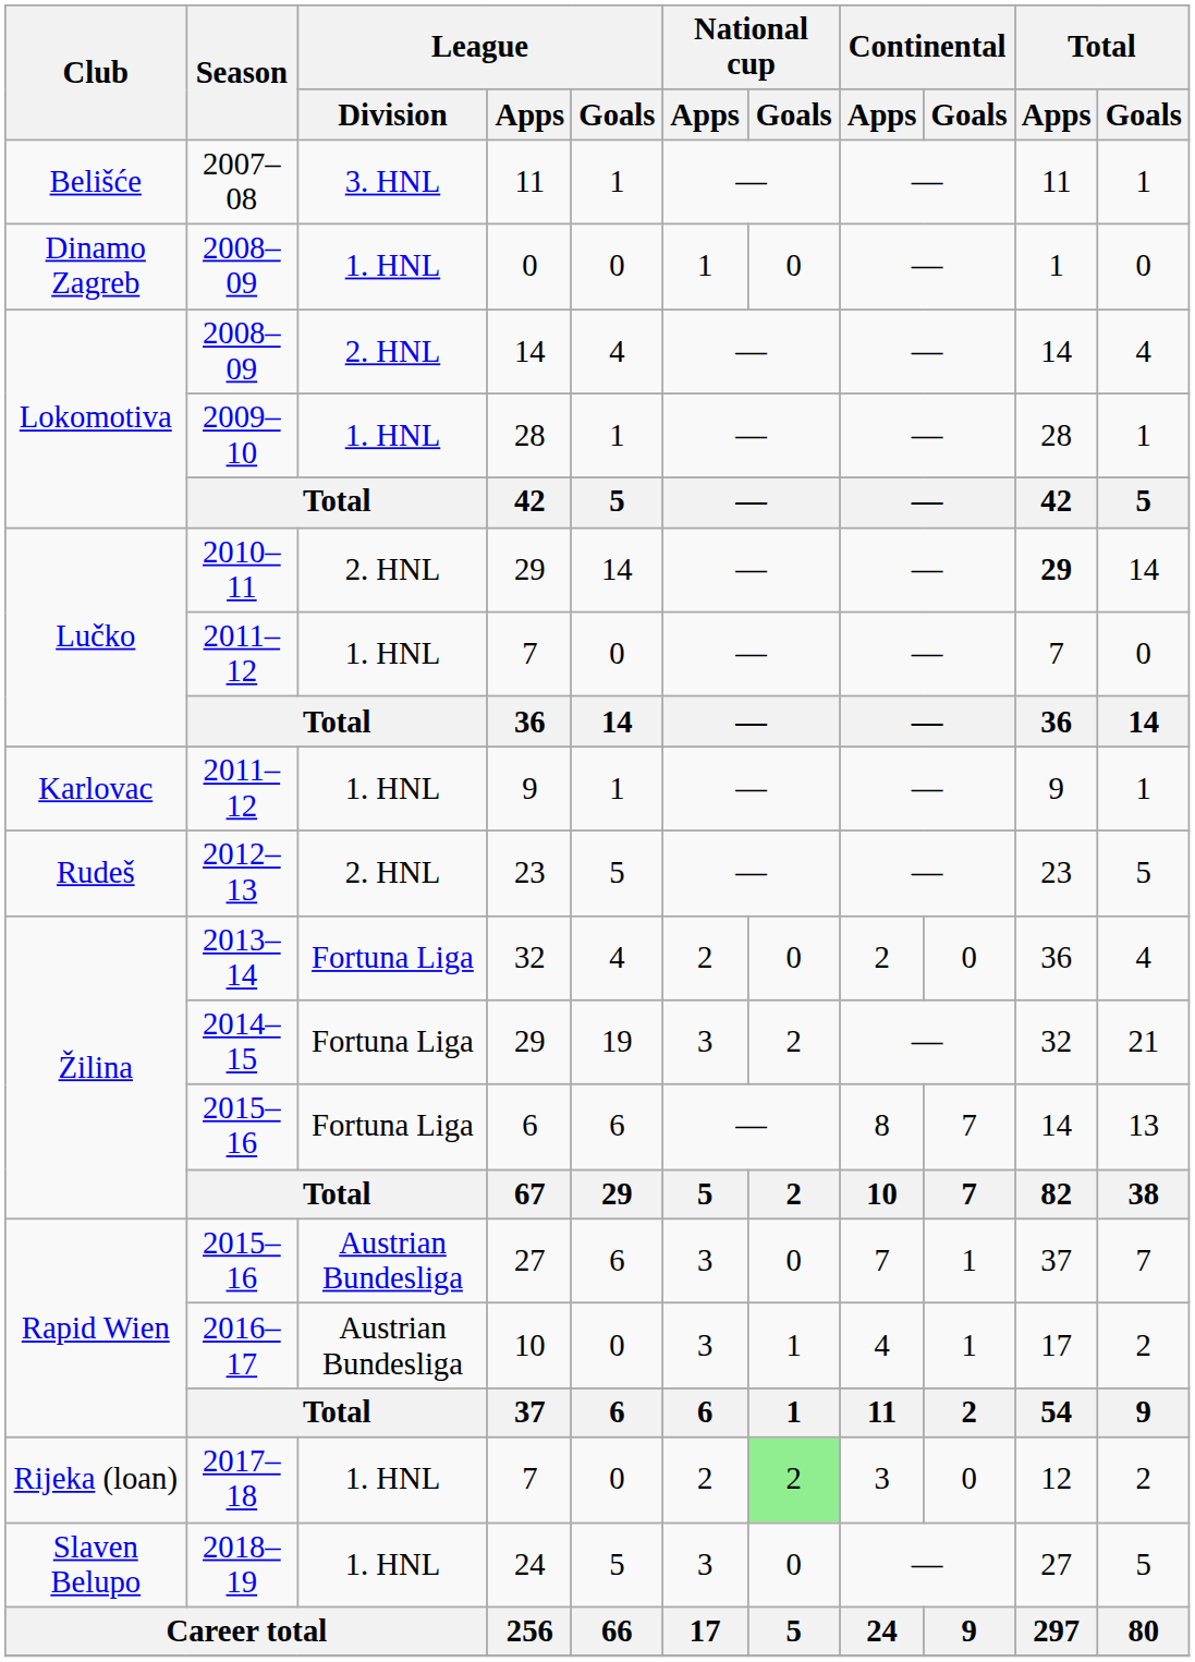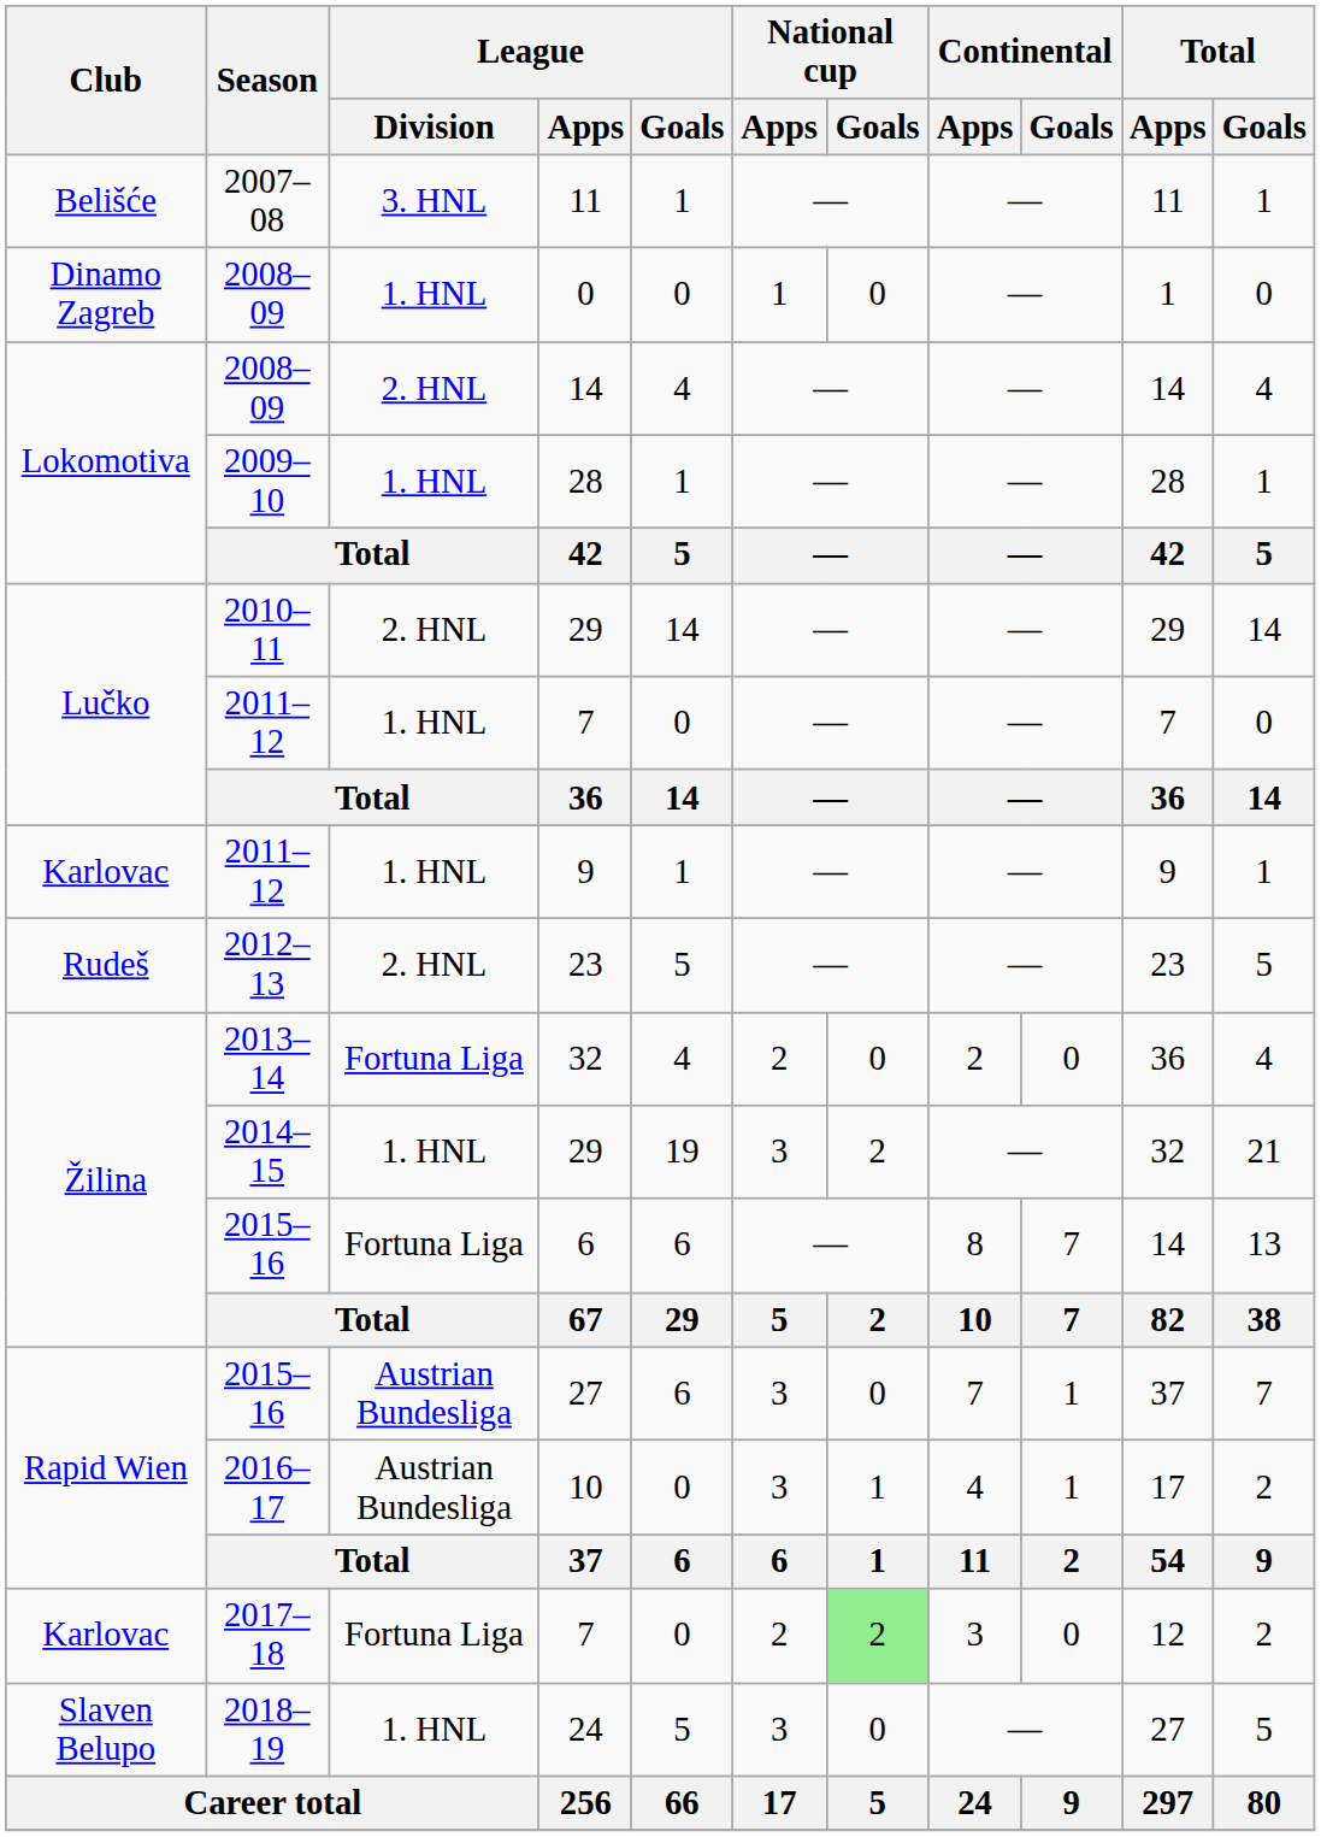 <table class="wikitable" style="text-align: center;">
 <tr>
 <th rowspan="2">Club</th>
 <th rowspan="2">Season</th>
 <th colspan="3">League</th>
 <th colspan="2">National cup</th>
 <th colspan="2">Continental</th>
 <th colspan="2">Total</th>
 </tr>
 <tr>
 <th>Division</th>
 <th>Apps</th>
 <th>Goals</th>
 <th>Apps</th>
 <th>Goals</th>
 <th>Apps</th>
 <th>Goals</th>
 <th>Apps</th>
 <th>Goals</th>
 </tr>
 <tr>
 <td><a href='#'>Belišće</a></td>
 <td>2007–08</td>
 <td><a href='#'>3. HNL</a></td>
 <td>11</td>
 <td>1</td>
 <td colspan="2">—</td>
 <td colspan="2">—</td>
 <td>11</td>
 <td>1</td>
 </tr>
 <tr>
 <td><a href='#'>Dinamo Zagreb</a></td>
 <td><a href='#'>2008–09</a></td>
 <td><a href='#'>1. HNL</a></td>
 <td>0</td>
 <td>0</td>
 <td>1</td>
 <td>0</td>
 <td colspan="2">—</td>
 <td>1</td>
 <td>0</td>
 </tr>
 <tr>
 <td rowspan="3"><a href='#'>Lokomotiva</a></td>
 <td><a href='#'>2008–09</a></td>
 <td><a href='#'>2. HNL</a></td>
 <td>14</td>
 <td>4</td>
 <td colspan="2">—</td>
 <td colspan="2">—</td>
 <td>14</td>
 <td>4</td>
 </tr>
 <tr>
 <td><a href='#'>2009–10</a></td>
 <td rowspan="1" valign="center"><a href='#'>1. HNL</a></td>
 <td>28</td>
 <td>1</td>
 <td colspan="2">—</td>
 <td colspan="2">—</td>
 <td>28</td>
 <td>1</td>
 </tr>
 <tr>
 <th colspan="2">Total</th>
 <th>42</th>
 <th>5</th>
 <th colspan="2">—</th>
 <th colspan="2">—</th>
 <th>42</th>
 <th>5</th>
 </tr>
 <tr>
 <td rowspan="3"><a href='#'>Lučko</a></td>
 <td><a href='#'>2010–11</a></td>
 <td>2. HNL</td>
 <td>29</td>
 <td>14</td>
 <td colspan="2">—</td>
 <td colspan="2">—</td>
-<td><strong>29</strong></td>
+<td>29</td>
 <td>14</td>
 </tr>
 <tr>
 <td><a href='#'>2011–12</a></td>
 <td>1. HNL</td>
 <td>7</td>
 <td>0</td>
 <td colspan="2">—</td>
 <td colspan="2">—</td>
 <td>7</td>
 <td>0</td>
 </tr>
 <tr>
 <th colspan="2">Total</th>
 <th>36</th>
 <th>14</th>
 <th colspan="2">—</th>
 <th colspan="2">—</th>
 <th>36</th>
 <th>14</th>
 </tr>
 <tr>
 <td><a href='#'>Karlovac</a></td>
 <td><a href='#'>2011–12</a></td>
 <td>1. HNL</td>
 <td>9</td>
 <td>1</td>
 <td colspan="2">—</td>
 <td colspan="2">—</td>
 <td>9</td>
 <td>1</td>
 </tr>
 <tr>
 <td><a href='#'>Rudeš</a></td>
 <td><a href='#'>2012–13</a></td>
 <td>2. HNL</td>
 <td>23</td>
 <td>5</td>
 <td colspan="2">—</td>
 <td colspan="2">—</td>
 <td>23</td>
 <td>5</td>
 </tr>
 <tr>
 <td rowspan="4"><a href='#'>Žilina</a></td>
 <td><a href='#'>2013–14</a></td>
 <td><a href='#'>Fortuna Liga</a></td>
 <td>32</td>
 <td>4</td>
 <td>2</td>
 <td>0</td>
 <td>2</td>
 <td>0</td>
 <td>36</td>
 <td>4</td>
 </tr>
 <tr>
 <td><a href='#'>2014–15</a></td>
-<td>Fortuna Liga</td>
+<td>1. HNL</td>
 <td>29</td>
 <td>19</td>
 <td>3</td>
 <td>2</td>
 <td colspan="2">—</td>
 <td>32</td>
 <td>21</td>
 </tr>
 <tr>
 <td><a href='#'>2015–16</a></td>
 <td>Fortuna Liga</td>
 <td>6</td>
 <td>6</td>
 <td colspan="2">—</td>
 <td>8</td>
 <td>7</td>
 <td>14</td>
 <td>13</td>
 </tr>
 <tr>
 <th colspan="2">Total</th>
 <th>67</th>
 <th>29</th>
 <th>5</th>
 <th>2</th>
 <th>10</th>
 <th>7</th>
 <th>82</th>
 <th>38</th>
 </tr>
 <tr>
 <td rowspan="3"><a href='#'>Rapid Wien</a></td>
 <td><a href='#'>2015–16</a></td>
 <td><a href='#'>Austrian Bundesliga</a></td>
 <td>27</td>
 <td>6</td>
 <td>3</td>
 <td>0</td>
 <td>7</td>
 <td>1</td>
 <td>37</td>
 <td>7</td>
 </tr>
 <tr>
 <td><a href='#'>2016–17</a></td>
 <td>Austrian Bundesliga</td>
 <td>10</td>
 <td>0</td>
 <td>3</td>
 <td>1</td>
 <td>4</td>
 <td>1</td>
 <td>17</td>
 <td>2</td>
 </tr>
 <tr>
 <th colspan="2">Total</th>
 <th>37</th>
 <th>6</th>
 <th>6</th>
 <th>1</th>
 <th>11</th>
 <th>2</th>
 <th>54</th>
 <th>9</th>
 </tr>
 <tr>
-<td><a href='#'>Rijeka</a> (loan)</td>
+<td><a href='#'>Karlovac</a></td>
 <td><a href='#'>2017–18</a></td>
-<td>1. HNL</td>
+<td>Fortuna Liga</td>
 <td>7</td>
 <td>0</td>
 <td>2</td>
 <td style="background: lightgreen;">2</td>
 <td>3</td>
 <td>0</td>
 <td>12</td>
 <td>2</td>
 </tr>
 <tr>
 <td><a href='#'>Slaven Belupo</a></td>
 <td><a href='#'>2018–19</a></td>
 <td>1. HNL</td>
 <td>24</td>
 <td>5</td>
 <td>3</td>
 <td>0</td>
 <td colspan="2">—</td>
 <td>27</td>
 <td>5</td>
 </tr>
 <tr>
 <th colspan=3>Career total</th>
 <th>256</th>
 <th>66</th>
 <th>17</th>
 <th>5</th>
 <th>24</th>
 <th>9</th>
 <th>297</th>
 <th>80</th>
 </tr>
 <tr>
 </tr>
 </table>
